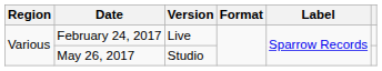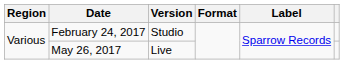 <table class="wikitable plainrowheaders">
 <tr>
 <th scope="col">Region</th>
 <th scope="col">Date</th>
 <th scope="col">Version</th>
 <th scope="col">Format</th>
 <th scope="col">Label</th>
 <th scope="col"></th>
 </tr>
 <tr>
 <td rowspan="2">Various</td>
 <td>February 24, 2017</td>
-<td>Live</td>
+<td>Studio</td>
 <td rowspan="2"></td>
 <td rowspan="2"><a href='#'>Sparrow Records</a></td>
 <td></td>
 </tr>
 <tr>
 <td>May 26, 2017</td>
-<td>Studio</td>
+<td>Live</td>
 <td></td>
 </tr>
 </table>
